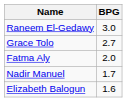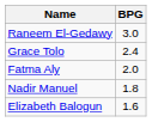 <table class=wikitable>
 <tr>
 <th>Name</th>
 <th>BPG</th>
 </tr>
 <tr>
 <td> <a href='#'>Raneem El-Gedawy</a></td>
 <td align=center>3.0</td>
 </tr>
 <tr>
 <td> <a href='#'>Grace Tolo</a></td>
-<td align=center>2.7</td>
+<td align=center>2.4</td>
 </tr>
 <tr>
 <td> <a href='#'>Fatma Aly</a></td>
 <td align=center>2.0</td>
 </tr>
 <tr>
 <td> <a href='#'>Nadir Manuel</a></td>
-<td align=center>1.7</td>
+<td align=center>1.8</td>
 </tr>
 <tr>
 <td> <a href='#'>Elizabeth Balogun</a></td>
 <td align=center>1.6</td>
 </tr>
 </table>
